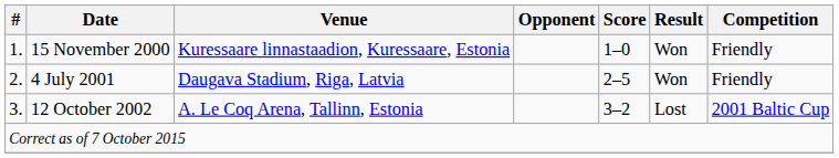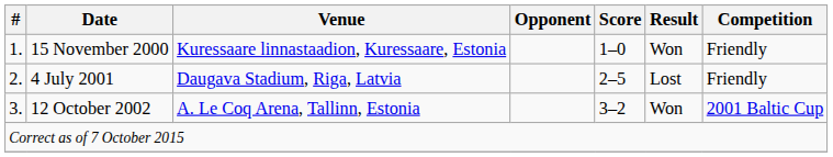 <table class="wikitable" style="font-size:95%;">
 <tr>
 <th>#</th>
 <th>Date</th>
 <th>Venue</th>
 <th>Opponent</th>
 <th>Score</th>
 <th>Result</th>
 <th>Competition</th>
 </tr>
 <tr>
 <td>1.</td>
 <td>15 November 2000</td>
 <td><a href='#'>Kuressaare linnastaadion</a>, <a href='#'>Kuressaare</a>, <a href='#'>Estonia</a></td>
 <td></td>
 <td>1–0</td>
 <td>Won</td>
 <td>Friendly</td>
 </tr>
 <tr>
 <td>2.</td>
 <td>4 July 2001</td>
 <td><a href='#'>Daugava Stadium</a>, <a href='#'>Riga</a>, <a href='#'>Latvia</a></td>
 <td></td>
 <td>2–5</td>
-<td>Won</td>
+<td>Lost</td>
 <td>Friendly</td>
 </tr>
 <tr>
 <td>3.</td>
 <td>12 October 2002</td>
 <td><a href='#'>A. Le Coq Arena</a>, <a href='#'>Tallinn</a>, <a href='#'>Estonia</a></td>
 <td></td>
 <td>3–2</td>
-<td>Lost</td>
+<td>Won</td>
 <td><a href='#'>2001 Baltic Cup</a></td>
 </tr>
 <tr>
 <td colspan="12"><small><em>Correct as of 7 October 2015</em></small></td>
 </tr>
 <tr>
 </tr>
 </table>
